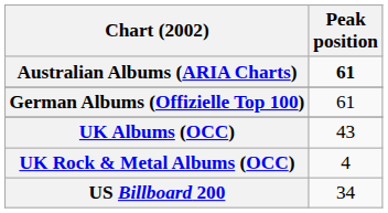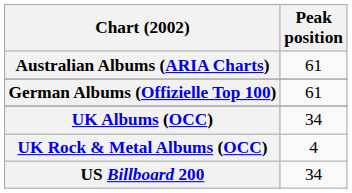 <table class="wikitable sortable plainrowheaders" style="text-align:center">
 <tr>
 <th scope="col">Chart (2002)</th>
 <th scope="col">Peak<br>position</th>
 </tr>
 <tr>
 <th scope="row">Australian Albums (<a href='#'>ARIA Charts</a>)</th>
-<td><strong>61</strong></td>
+<td>61</td>
 </tr>
 <tr>
 </tr>
 <tr>
 <th scope="row">German Albums (<a href='#'>Offizielle Top 100</a>)</th>
 <td>61</td>
 </tr>
 <tr>
 </tr>
 <tr>
 <th scope="row"><a href='#'>UK Albums</a> (<a href='#'>OCC</a>)</th>
-<td>43</td>
+<td>34</td>
 </tr>
 <tr>
 <th scope="row"><a href='#'>UK Rock & Metal Albums</a> (<a href='#'>OCC</a>)</th>
 <td>4</td>
 </tr>
 <tr>
 <th scope="row">US <a href='#'><em>Billboard</em> 200</a></th>
 <td>34</td>
 </tr>
 </table>
